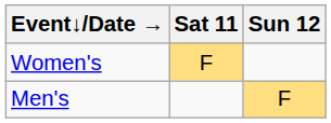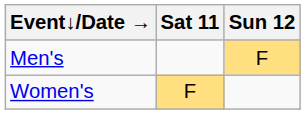 <table class="wikitable" style="margin:0.5em auto; font-size:90%; line-height:1.25em;">
 <tr style="text-align:center;">
 <th>Event↓/Date →</th>
 <th>Sat 11</th>
 <th>Sun 12</th>
 </tr>
 <tr style="text-align:center;">
+<td style="text-align:left;"><a href='#'>Men's</a></td>
+<td></td>
+<td style="background-color:#FFDF80;">F</td>
+</tr>
+<tr style="text-align:center;">
 <td style="text-align:left;"><a href='#'>Women's</a></td>
 <td style="background-color:#FFDF80;">F</td>
 <td></td>
 </tr>
-<tr style="text-align:center;">
-<td style="text-align:left;"><a href='#'>Men's</a></td>
-<td></td>
-<td style="background-color:#FFDF80;">F</td>
-</tr>
 </table>
